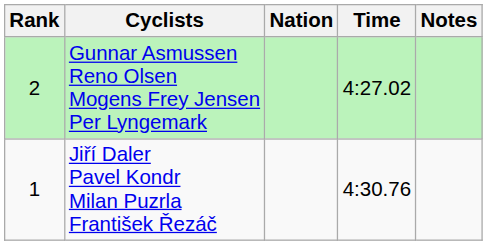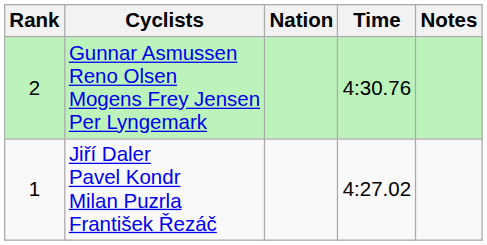 <table class="wikitable sortable" style=text-align:center>
 <tr>
 <th>Rank</th>
 <th>Cyclists</th>
 <th>Nation</th>
 <th>Time</th>
 <th>Notes</th>
 </tr>
 <tr bgcolor=bbf3bb>
 <td>2</td>
 <td align=left><a href='#'>Gunnar Asmussen</a><br><a href='#'>Reno Olsen</a><br><a href='#'>Mogens Frey Jensen</a><br><a href='#'>Per Lyngemark</a></td>
 <td align=left></td>
-<td>4:27.02</td>
+<td>4:30.76</td>
 <td></td>
 </tr>
 <tr>
 <td>1</td>
 <td align=left><a href='#'>Jiří Daler</a><br><a href='#'>Pavel Kondr</a><br><a href='#'>Milan Puzrla</a><br><a href='#'>František Řezáč</a></td>
 <td align=left></td>
-<td>4:30.76</td>
+<td>4:27.02</td>
 <td></td>
 </tr>
 </table>
